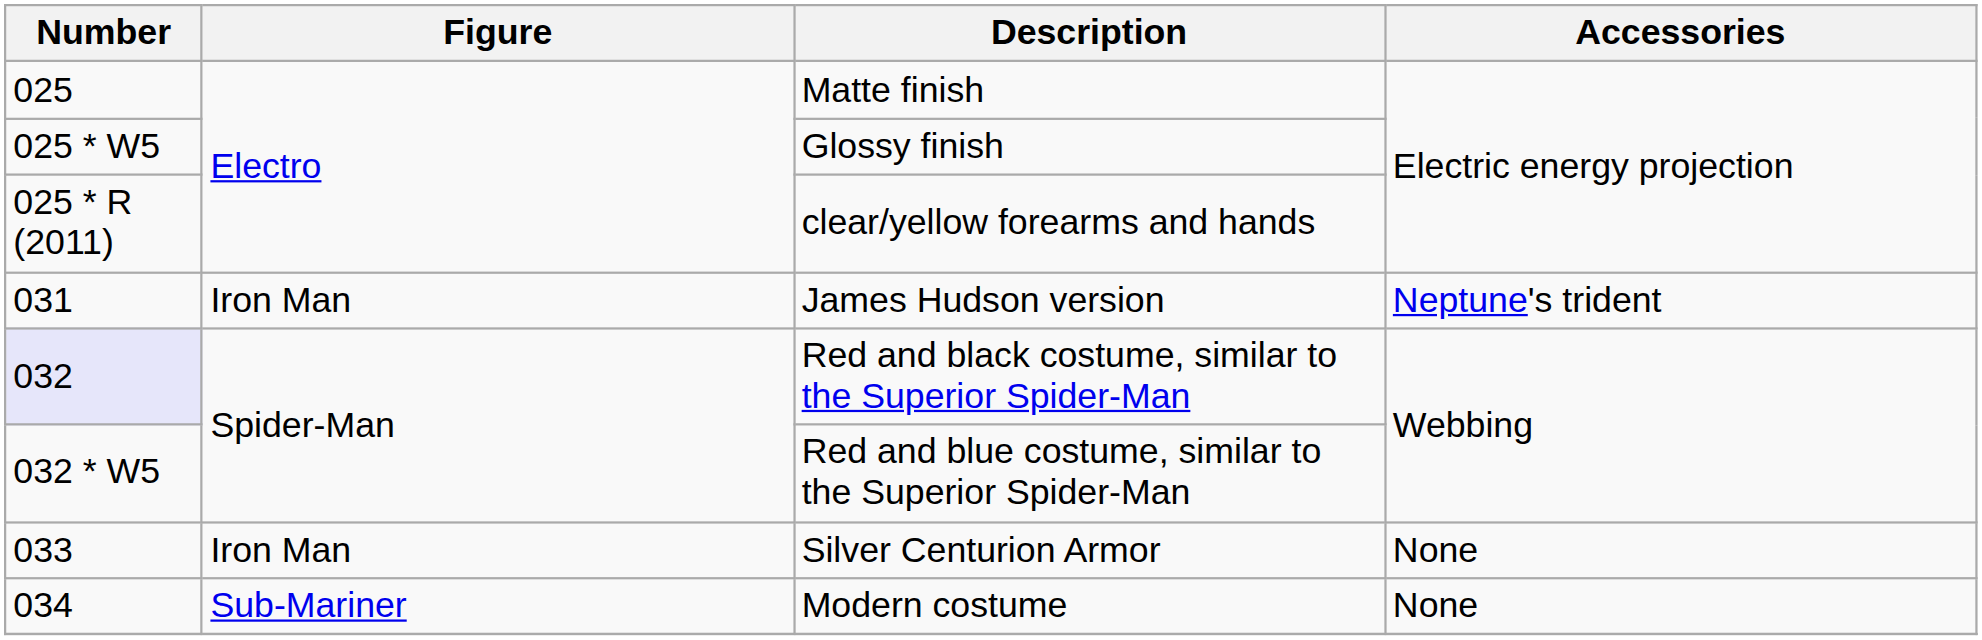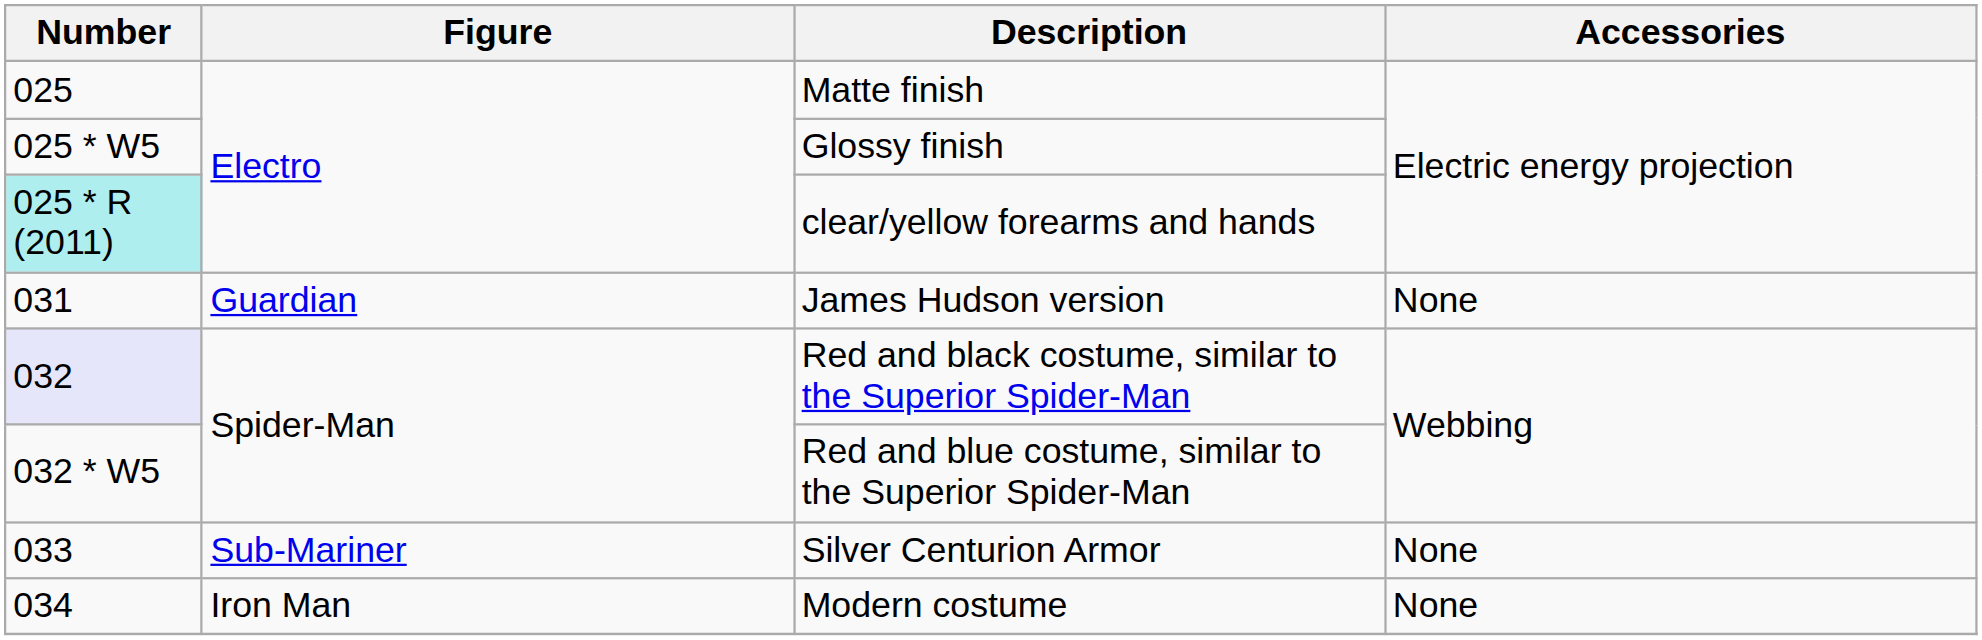 <table class="wikitable" width="70%">
 <tr>
 <th width=10%>Number</th>
 <th width=30%>Figure</th>
 <th width=30%>Description</th>
 <th width=30%>Accessories</th>
 </tr>
 <tr>
 <td>025</td>
 <td rowspan="3"><a href='#'>Electro</a></td>
 <td>Matte finish</td>
 <td rowspan="3">Electric energy projection</td>
 </tr>
 <tr>
 <td>025 * W5</td>
 <td>Glossy finish</td>
 </tr>
 <tr>
-<td>025 * R (2011)</td>
+<td style="background: paleturquoise;">025 * R (2011)</td>
 <td>clear/yellow forearms and hands</td>
 </tr>
 <tr>
 <td>031</td>
-<td>Iron Man</td>
+<td><a href='#'>Guardian</a></td>
 <td>James Hudson version</td>
-<td><a href='#'>Neptune</a>'s trident</td>
+<td>None</td>
 </tr>
 <tr>
 <td style="background: lavender;">032</td>
 <td rowspan="2">Spider-Man</td>
 <td>Red and black costume, similar to <a href='#'>the Superior Spider-Man</a></td>
 <td rowspan="2">Webbing</td>
 </tr>
 <tr>
 <td>032 * W5</td>
 <td>Red and blue costume, similar to the Superior Spider-Man</td>
 </tr>
 <tr>
 <td>033</td>
-<td>Iron Man</td>
+<td><a href='#'>Sub-Mariner</a></td>
 <td>Silver Centurion Armor</td>
 <td>None</td>
 </tr>
 <tr>
 <td>034</td>
-<td><a href='#'>Sub-Mariner</a></td>
+<td>Iron Man</td>
 <td>Modern costume</td>
 <td>None</td>
 </tr>
 <tr>
 </tr>
 </table>
